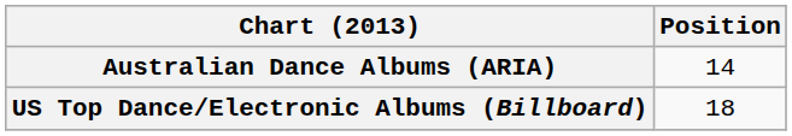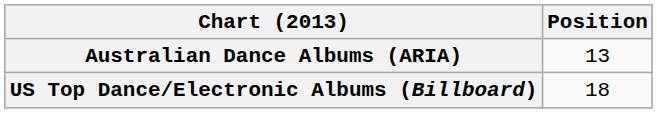 <table class="wikitable sortable plainrowheaders" style="text-align:center">
 <tr>
 <th scope="col">Chart (2013)</th>
 <th scope="col">Position</th>
 </tr>
 <tr>
 <th scope="row">Australian Dance Albums (ARIA)</th>
-<td>14</td>
+<td>13</td>
 </tr>
 <tr>
 <th scope="row">US Top Dance/Electronic Albums (<em>Billboard</em>)</th>
 <td>18</td>
 </tr>
 </table>
